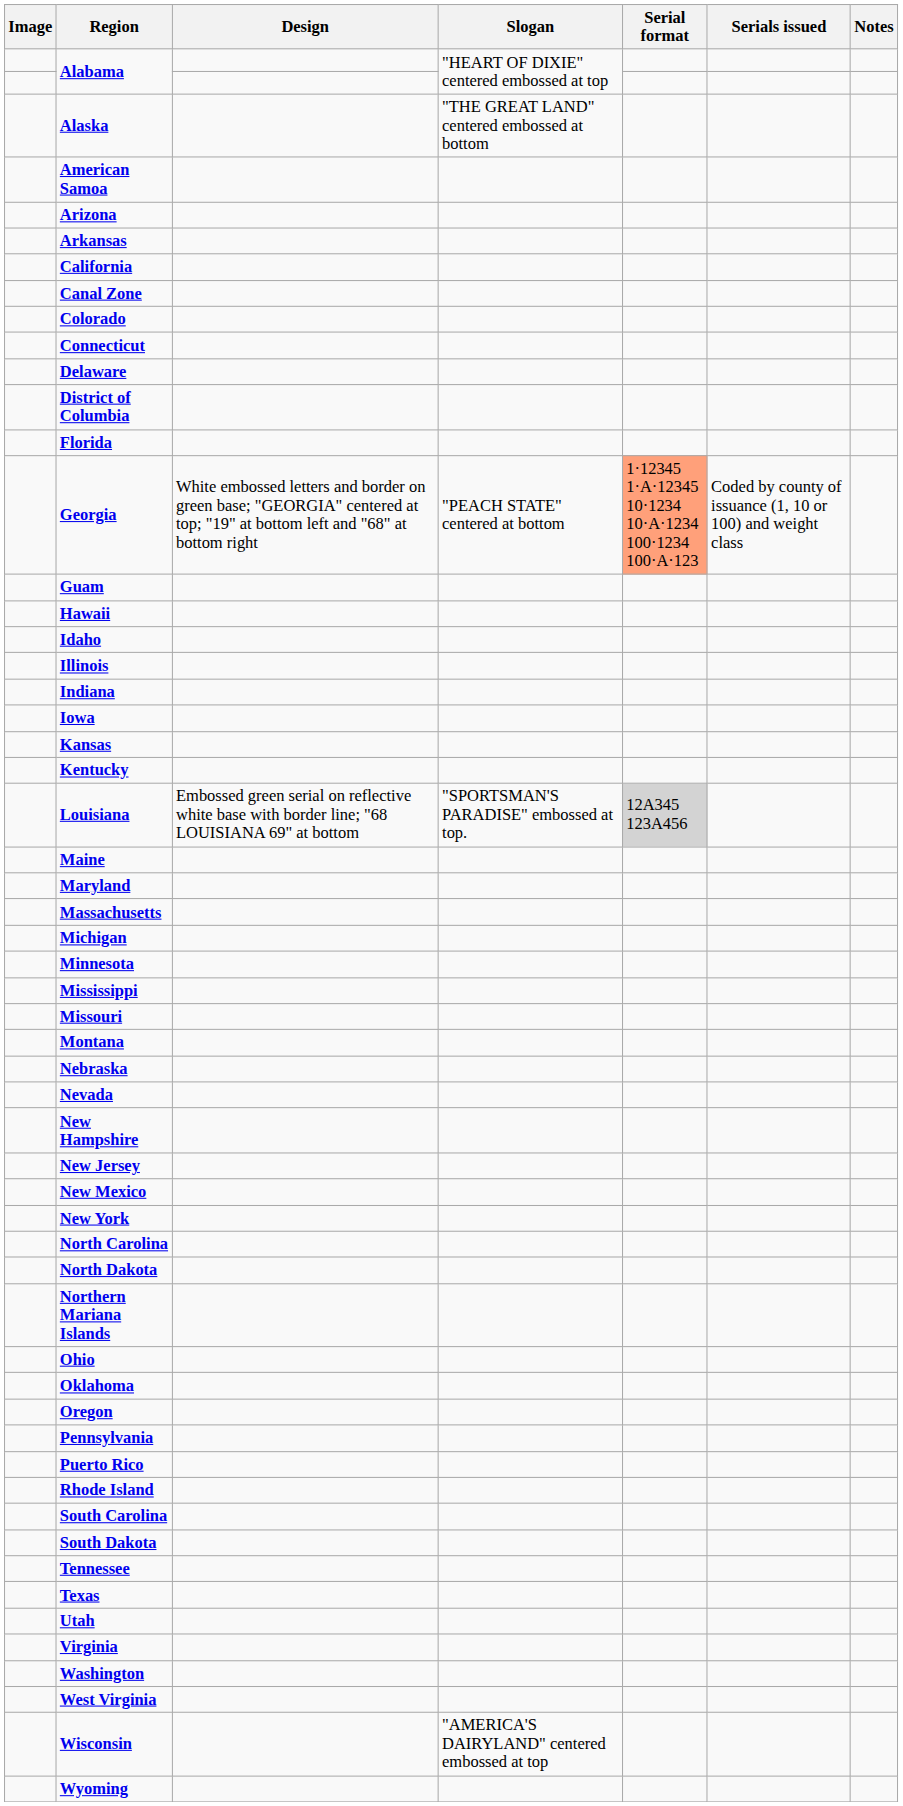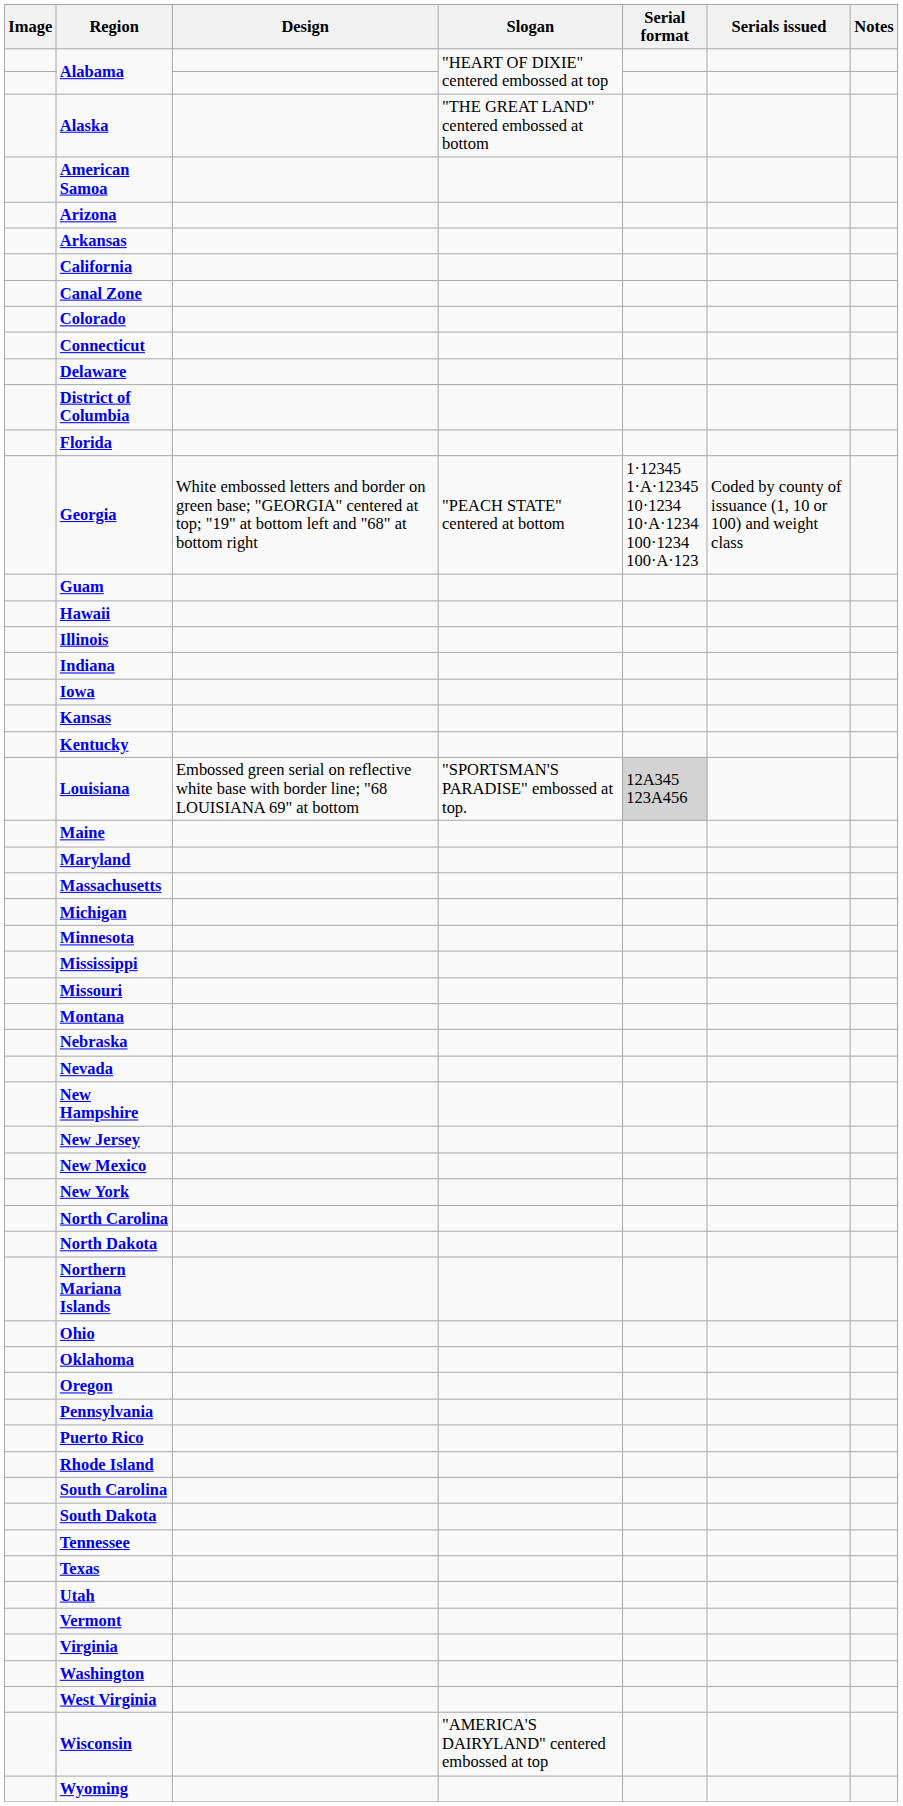 <table class="wikitable">
 <tr>
 <th>Image</th>
 <th>Region</th>
 <th>Design</th>
 <th>Slogan</th>
 <th>Serial format</th>
 <th>Serials issued</th>
 <th>Notes</th>
 </tr>
 <tr>
 <td></td>
 <td rowspan=2><strong><a href='#'>Alabama</a></strong></td>
 <td></td>
 <td rowspan=2>"HEART OF DIXIE" centered embossed at top</td>
 <td></td>
 <td></td>
 <td></td>
 </tr>
 <tr>
 <td></td>
 <td></td>
 <td></td>
 <td></td>
 <td></td>
 </tr>
 <tr>
 <td></td>
 <td><strong><a href='#'>Alaska</a></strong></td>
 <td></td>
 <td>"THE GREAT LAND" centered embossed at bottom</td>
 <td></td>
 <td></td>
 <td></td>
 </tr>
 <tr>
 <td></td>
 <td><strong><a href='#'>American Samoa</a></strong></td>
 <td></td>
 <td></td>
 <td></td>
 <td></td>
 <td></td>
 </tr>
 <tr>
 <td></td>
 <td><strong><a href='#'>Arizona</a></strong></td>
 <td></td>
 <td></td>
 <td></td>
 <td></td>
 <td></td>
 </tr>
 <tr>
 <td></td>
 <td><strong><a href='#'>Arkansas</a></strong></td>
 <td></td>
 <td></td>
 <td></td>
 <td></td>
 <td></td>
 </tr>
 <tr>
 <td></td>
 <td><strong><a href='#'>California</a></strong></td>
 <td></td>
 <td></td>
 <td></td>
 <td></td>
 <td></td>
 </tr>
 <tr>
 <td></td>
 <td><strong><a href='#'>Canal Zone</a></strong></td>
 <td></td>
 <td></td>
 <td></td>
 <td></td>
 <td></td>
 </tr>
 <tr>
 <td></td>
 <td><strong><a href='#'>Colorado</a></strong></td>
 <td></td>
 <td></td>
 <td></td>
 <td></td>
 <td></td>
 </tr>
 <tr>
 <td></td>
 <td><strong><a href='#'>Connecticut</a></strong></td>
 <td></td>
 <td></td>
 <td></td>
 <td></td>
 <td></td>
 </tr>
 <tr>
 <td></td>
 <td><strong><a href='#'>Delaware</a></strong></td>
 <td></td>
 <td></td>
 <td></td>
 <td></td>
 <td></td>
 </tr>
 <tr>
 <td></td>
 <td><strong><a href='#'>District of<br>Columbia</a></strong></td>
 <td></td>
 <td></td>
 <td></td>
 <td></td>
 <td></td>
 </tr>
 <tr>
 <td></td>
 <td><strong><a href='#'>Florida</a></strong></td>
 <td></td>
 <td></td>
 <td></td>
 <td></td>
 <td></td>
 </tr>
 <tr>
 <td></td>
 <td><strong><a href='#'>Georgia</a></strong></td>
 <td>White embossed letters and border on green base; "GEORGIA" centered at top; "19" at bottom left and "68" at bottom right</td>
 <td>"PEACH STATE" centered at bottom</td>
-<td style="background: lightsalmon;">1·12345<br>1·A·12345<br>10·1234<br>10·A·1234<br>100·1234<br>100·A·123</td>
+<td>1·12345<br>1·A·12345<br>10·1234<br>10·A·1234<br>100·1234<br>100·A·123</td>
 <td>Coded by county of issuance (1, 10 or 100) and weight class</td>
 <td></td>
 </tr>
 <tr>
 <td></td>
 <td><strong><a href='#'>Guam</a></strong></td>
 <td></td>
 <td></td>
 <td></td>
 <td></td>
 <td></td>
 </tr>
 <tr>
 <td></td>
 <td><strong><a href='#'>Hawaii</a></strong></td>
-<td></td>
-<td></td>
-<td></td>
-<td></td>
-<td></td>
-</tr>
-<tr>
-<td></td>
-<td><strong><a href='#'>Idaho</a></strong></td>
 <td></td>
 <td></td>
 <td></td>
 <td></td>
 <td></td>
 </tr>
 <tr>
 <td></td>
 <td><strong><a href='#'>Illinois</a></strong></td>
 <td></td>
 <td></td>
 <td></td>
 <td></td>
 <td></td>
 </tr>
 <tr>
 <td></td>
 <td><strong><a href='#'>Indiana</a></strong></td>
 <td></td>
 <td></td>
 <td></td>
 <td></td>
 <td></td>
 </tr>
 <tr>
 <td></td>
 <td><strong><a href='#'>Iowa</a></strong></td>
 <td></td>
 <td></td>
 <td></td>
 <td></td>
 <td></td>
 </tr>
 <tr>
 <td></td>
 <td><strong><a href='#'>Kansas</a></strong></td>
 <td></td>
 <td></td>
 <td></td>
 <td></td>
 <td></td>
 </tr>
 <tr>
 <td></td>
 <td><strong><a href='#'>Kentucky</a></strong></td>
 <td></td>
 <td></td>
 <td></td>
 <td></td>
 <td></td>
 </tr>
 <tr>
 <td></td>
 <td><strong><a href='#'>Louisiana</a></strong></td>
 <td>Embossed green serial on reflective white base with border line; "68 LOUISIANA 69" at bottom</td>
 <td>"SPORTSMAN'S PARADISE" embossed at top.</td>
 <td style="background: lightgrey;">12A345<br>123A456</td>
 <td></td>
 <td></td>
 </tr>
 <tr>
 <td></td>
 <td><strong><a href='#'>Maine</a></strong></td>
 <td></td>
 <td></td>
 <td></td>
 <td></td>
 <td></td>
 </tr>
 <tr>
 <td></td>
 <td><strong><a href='#'>Maryland</a></strong></td>
 <td></td>
 <td></td>
 <td></td>
 <td></td>
 <td></td>
 </tr>
 <tr>
 <td></td>
 <td><strong><a href='#'>Massachusetts</a></strong></td>
 <td></td>
 <td></td>
 <td></td>
 <td></td>
 <td></td>
 </tr>
 <tr>
 <td></td>
 <td><strong><a href='#'>Michigan</a></strong></td>
 <td></td>
 <td></td>
 <td></td>
 <td></td>
 <td></td>
 </tr>
 <tr>
 <td></td>
 <td><strong><a href='#'>Minnesota</a></strong></td>
 <td></td>
 <td></td>
 <td></td>
 <td></td>
 <td></td>
 </tr>
 <tr>
 <td></td>
 <td><strong><a href='#'>Mississippi</a></strong></td>
 <td></td>
 <td></td>
 <td></td>
 <td></td>
 <td></td>
 </tr>
 <tr>
 <td></td>
 <td><strong><a href='#'>Missouri</a></strong></td>
 <td></td>
 <td></td>
 <td></td>
 <td></td>
 <td></td>
 </tr>
 <tr>
 <td></td>
 <td><strong><a href='#'>Montana</a></strong></td>
 <td></td>
 <td></td>
 <td></td>
 <td></td>
 <td></td>
 </tr>
 <tr>
 <td></td>
 <td><strong><a href='#'>Nebraska</a></strong></td>
 <td></td>
 <td></td>
 <td></td>
 <td></td>
 <td></td>
 </tr>
 <tr>
 <td></td>
 <td><strong><a href='#'>Nevada</a></strong></td>
 <td></td>
 <td></td>
 <td></td>
 <td></td>
 <td></td>
 </tr>
 <tr>
 <td></td>
 <td><strong><a href='#'>New Hampshire</a></strong></td>
 <td></td>
 <td></td>
 <td></td>
 <td></td>
 <td></td>
 </tr>
 <tr>
 <td></td>
 <td><strong><a href='#'>New Jersey</a></strong></td>
 <td></td>
 <td></td>
 <td></td>
 <td></td>
 <td></td>
 </tr>
 <tr>
 <td></td>
 <td><strong><a href='#'>New Mexico</a></strong></td>
 <td></td>
 <td></td>
 <td></td>
 <td></td>
 <td></td>
 </tr>
 <tr>
 <td></td>
 <td><strong><a href='#'>New York</a></strong></td>
 <td></td>
 <td></td>
 <td></td>
 <td></td>
 <td></td>
 </tr>
 <tr>
 <td></td>
 <td><strong><a href='#'>North Carolina</a></strong></td>
 <td></td>
 <td></td>
 <td></td>
 <td></td>
 <td></td>
 </tr>
 <tr>
 <td></td>
 <td><strong><a href='#'>North Dakota</a></strong></td>
 <td></td>
 <td></td>
 <td></td>
 <td></td>
 <td></td>
 </tr>
 <tr>
 <td></td>
 <td><strong><a href='#'>Northern Mariana<br> Islands</a></strong></td>
 <td></td>
 <td></td>
 <td></td>
 <td></td>
 <td></td>
 </tr>
 <tr>
 <td></td>
 <td><strong><a href='#'>Ohio</a></strong></td>
 <td></td>
 <td></td>
 <td></td>
 <td></td>
 <td></td>
 </tr>
 <tr>
 <td></td>
 <td><strong><a href='#'>Oklahoma</a></strong></td>
 <td></td>
 <td></td>
 <td></td>
 <td></td>
 <td></td>
 </tr>
 <tr>
 <td></td>
 <td><strong><a href='#'>Oregon</a></strong></td>
 <td></td>
 <td></td>
 <td></td>
 <td></td>
 <td></td>
 </tr>
 <tr>
 <td></td>
 <td><strong><a href='#'>Pennsylvania</a></strong></td>
 <td></td>
 <td></td>
 <td></td>
 <td></td>
 <td></td>
 </tr>
 <tr>
 <td></td>
 <td><strong><a href='#'>Puerto Rico</a></strong></td>
 <td></td>
 <td></td>
 <td></td>
 <td></td>
 <td></td>
 </tr>
 <tr>
 <td></td>
 <td><strong><a href='#'>Rhode Island</a></strong></td>
 <td></td>
 <td></td>
 <td></td>
 <td></td>
 <td></td>
 </tr>
 <tr>
 <td></td>
 <td><strong><a href='#'>South Carolina</a></strong></td>
 <td></td>
 <td></td>
 <td></td>
 <td></td>
 <td></td>
 </tr>
 <tr>
 <td></td>
 <td><strong><a href='#'>South Dakota</a></strong></td>
 <td></td>
 <td></td>
 <td></td>
 <td></td>
 <td></td>
 </tr>
 <tr>
 <td></td>
 <td><strong><a href='#'>Tennessee</a></strong></td>
 <td></td>
 <td></td>
 <td></td>
 <td></td>
 <td></td>
 </tr>
 <tr>
 <td></td>
 <td><strong><a href='#'>Texas</a></strong></td>
 <td></td>
 <td></td>
 <td></td>
 <td></td>
 <td></td>
 </tr>
 <tr>
 <td></td>
 <td><strong><a href='#'>Utah</a></strong></td>
 <td></td>
 <td></td>
 <td></td>
 <td></td>
 <td></td>
 </tr>
 <tr>
 <td></td>
+<td><strong><a href='#'>Vermont</a></strong></td>
+<td></td>
+<td></td>
+<td></td>
+<td></td>
+<td></td>
+</tr>
+<tr>
+<td></td>
 <td><strong><a href='#'>Virginia</a></strong></td>
 <td></td>
 <td></td>
 <td></td>
 <td></td>
 <td></td>
 </tr>
 <tr>
 <td></td>
 <td><strong><a href='#'>Washington</a></strong></td>
 <td></td>
 <td></td>
 <td></td>
 <td></td>
 <td></td>
 </tr>
 <tr>
 <td></td>
 <td><strong><a href='#'>West Virginia</a></strong></td>
 <td></td>
 <td></td>
 <td></td>
 <td></td>
 <td></td>
 </tr>
 <tr>
 <td></td>
 <td><strong><a href='#'>Wisconsin</a></strong></td>
 <td></td>
 <td>"AMERICA'S DAIRYLAND" centered embossed at top</td>
 <td></td>
 <td></td>
 <td></td>
 </tr>
 <tr>
 <td></td>
 <td><strong><a href='#'>Wyoming</a></strong></td>
 <td></td>
 <td></td>
 <td></td>
 <td></td>
 <td></td>
 </tr>
 </table>
